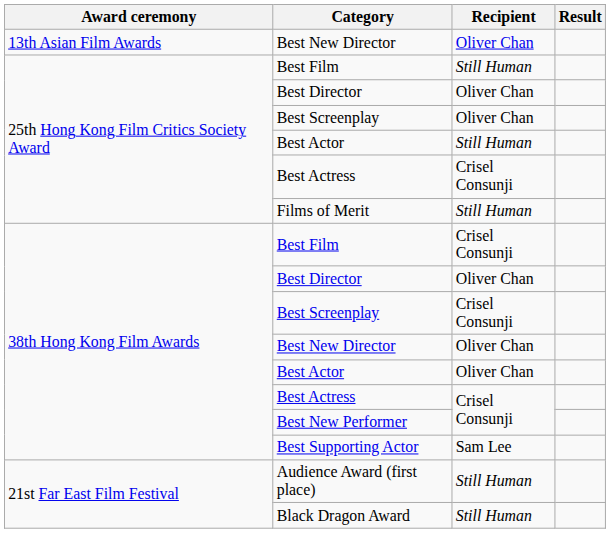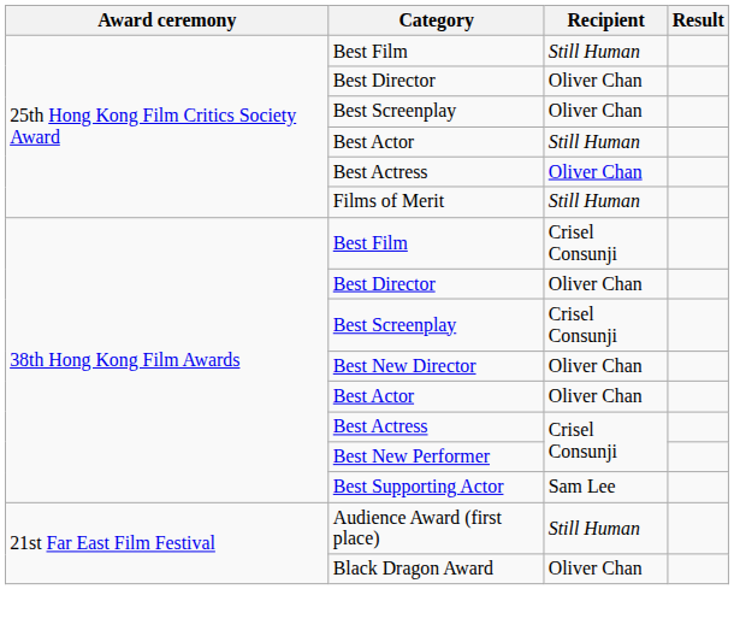 <table class="wikitable">
 <tr>
 <th>Award ceremony</th>
 <th>Category</th>
 <th>Recipient</th>
 <th>Result</th>
-</tr>
-<tr>
-<td><a href='#'>13th Asian Film Awards</a></td>
-<td>Best New Director</td>
-<td><a href='#'>Oliver Chan</a></td>
-<td></td>
 </tr>
 <tr>
 <td rowspan="6">25th <a href='#'>Hong Kong Film Critics Society Award</a></td>
 <td>Best Film</td>
 <td><em>Still Human</em></td>
 <td></td>
 </tr>
 <tr>
 <td>Best Director</td>
 <td>Oliver Chan</td>
 <td></td>
 </tr>
 <tr>
 <td>Best Screenplay</td>
 <td>Oliver Chan</td>
 <td></td>
 </tr>
 <tr>
 <td>Best Actor</td>
 <td><em>Still Human</em></td>
 <td></td>
 </tr>
 <tr>
 <td>Best Actress</td>
-<td>Crisel Consunji</td>
+<td><a href='#'>Oliver Chan</a></td>
 <td></td>
 </tr>
 <tr>
 <td>Films of Merit</td>
 <td><em>Still Human</em></td>
 <td></td>
 </tr>
 <tr>
 <td rowspan="8"><a href='#'>38th Hong Kong Film Awards</a></td>
 <td><a href='#'>Best Film</a></td>
 <td>Crisel Consunji</td>
 <td></td>
 </tr>
 <tr>
 <td><a href='#'>Best Director</a></td>
 <td>Oliver Chan</td>
 <td></td>
 </tr>
 <tr>
 <td><a href='#'>Best Screenplay</a></td>
 <td>Crisel Consunji</td>
 <td></td>
 </tr>
 <tr>
 <td><a href='#'>Best New Director</a></td>
 <td>Oliver Chan</td>
 <td></td>
 </tr>
 <tr>
 <td><a href='#'>Best Actor</a></td>
 <td>Oliver Chan</td>
 <td></td>
 </tr>
 <tr>
 <td><a href='#'>Best Actress</a></td>
 <td rowspan="2">Crisel Consunji</td>
 <td></td>
 </tr>
 <tr>
 <td><a href='#'>Best New Performer</a></td>
 <td></td>
 </tr>
 <tr>
 <td><a href='#'>Best Supporting Actor</a></td>
 <td>Sam Lee</td>
 <td></td>
 </tr>
 <tr>
 <td rowspan="2">21st <a href='#'>Far East Film Festival</a></td>
 <td>Audience Award (first place)</td>
 <td><em>Still Human</em></td>
 <td></td>
 </tr>
 <tr>
 <td>Black Dragon Award</td>
-<td><em>Still Human</em></td>
+<td>Oliver Chan</td>
 <td></td>
 </tr>
 </table>
